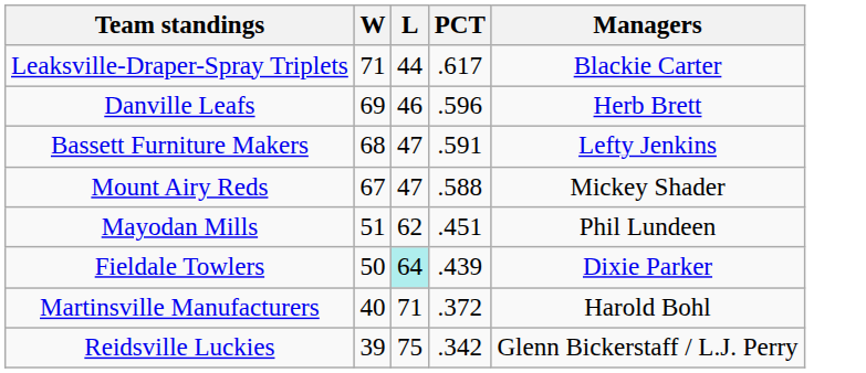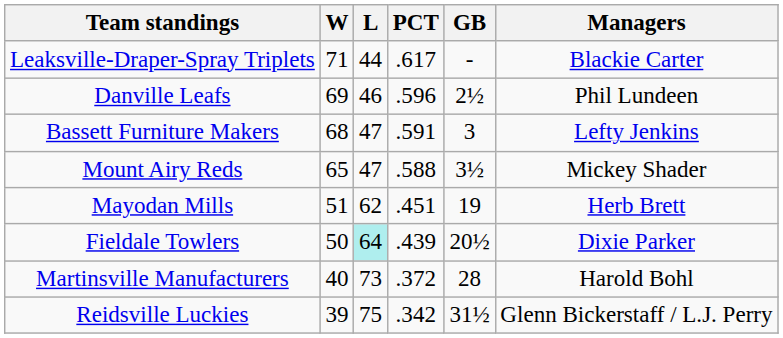 <table class="wikitable" style="text-align:center">
 <tr>
 <th>Team standings</th>
 <th>W</th>
 <th>L</th>
 <th>PCT</th>
+<th>GB</th>
 <th>Managers</th>
 </tr>
 <tr>
 <td><a href='#'>Leaksville-Draper-Spray Triplets</a></td>
 <td>71</td>
 <td>44</td>
 <td>.617</td>
+<td>-</td>
 <td><a href='#'>Blackie Carter</a></td>
 </tr>
 <tr>
 <td><a href='#'>Danville Leafs</a></td>
 <td>69</td>
 <td>46</td>
 <td>.596</td>
-<td><a href='#'>Herb Brett</a></td>
+<td>2½</td>
+<td>Phil Lundeen</td>
 </tr>
 <tr>
 <td><a href='#'>Bassett Furniture Makers</a></td>
 <td>68</td>
 <td>47</td>
 <td>.591</td>
+<td>3</td>
 <td><a href='#'>Lefty Jenkins</a></td>
 </tr>
 <tr>
 <td><a href='#'>Mount Airy Reds</a></td>
-<td>67</td>
+<td>65</td>
 <td>47</td>
 <td>.588</td>
+<td>3½</td>
 <td>Mickey Shader</td>
 </tr>
 <tr>
 <td><a href='#'>Mayodan Mills</a></td>
 <td>51</td>
 <td>62</td>
 <td>.451</td>
-<td>Phil Lundeen</td>
+<td>19</td>
+<td><a href='#'>Herb Brett</a></td>
 </tr>
 <tr>
 <td><a href='#'>Fieldale Towlers</a></td>
 <td>50</td>
 <td style="background: paleturquoise;">64</td>
 <td>.439</td>
+<td>20½</td>
 <td><a href='#'>Dixie Parker</a></td>
 </tr>
 <tr>
 <td><a href='#'>Martinsville Manufacturers</a></td>
 <td>40</td>
-<td>71</td>
+<td>73</td>
 <td>.372</td>
+<td>28</td>
 <td>Harold Bohl</td>
 </tr>
 <tr>
 <td><a href='#'>Reidsville Luckies</a></td>
 <td>39</td>
 <td>75</td>
 <td>.342</td>
+<td>31½</td>
 <td>Glenn Bickerstaff / L.J. Perry</td>
 </tr>
 </table>
